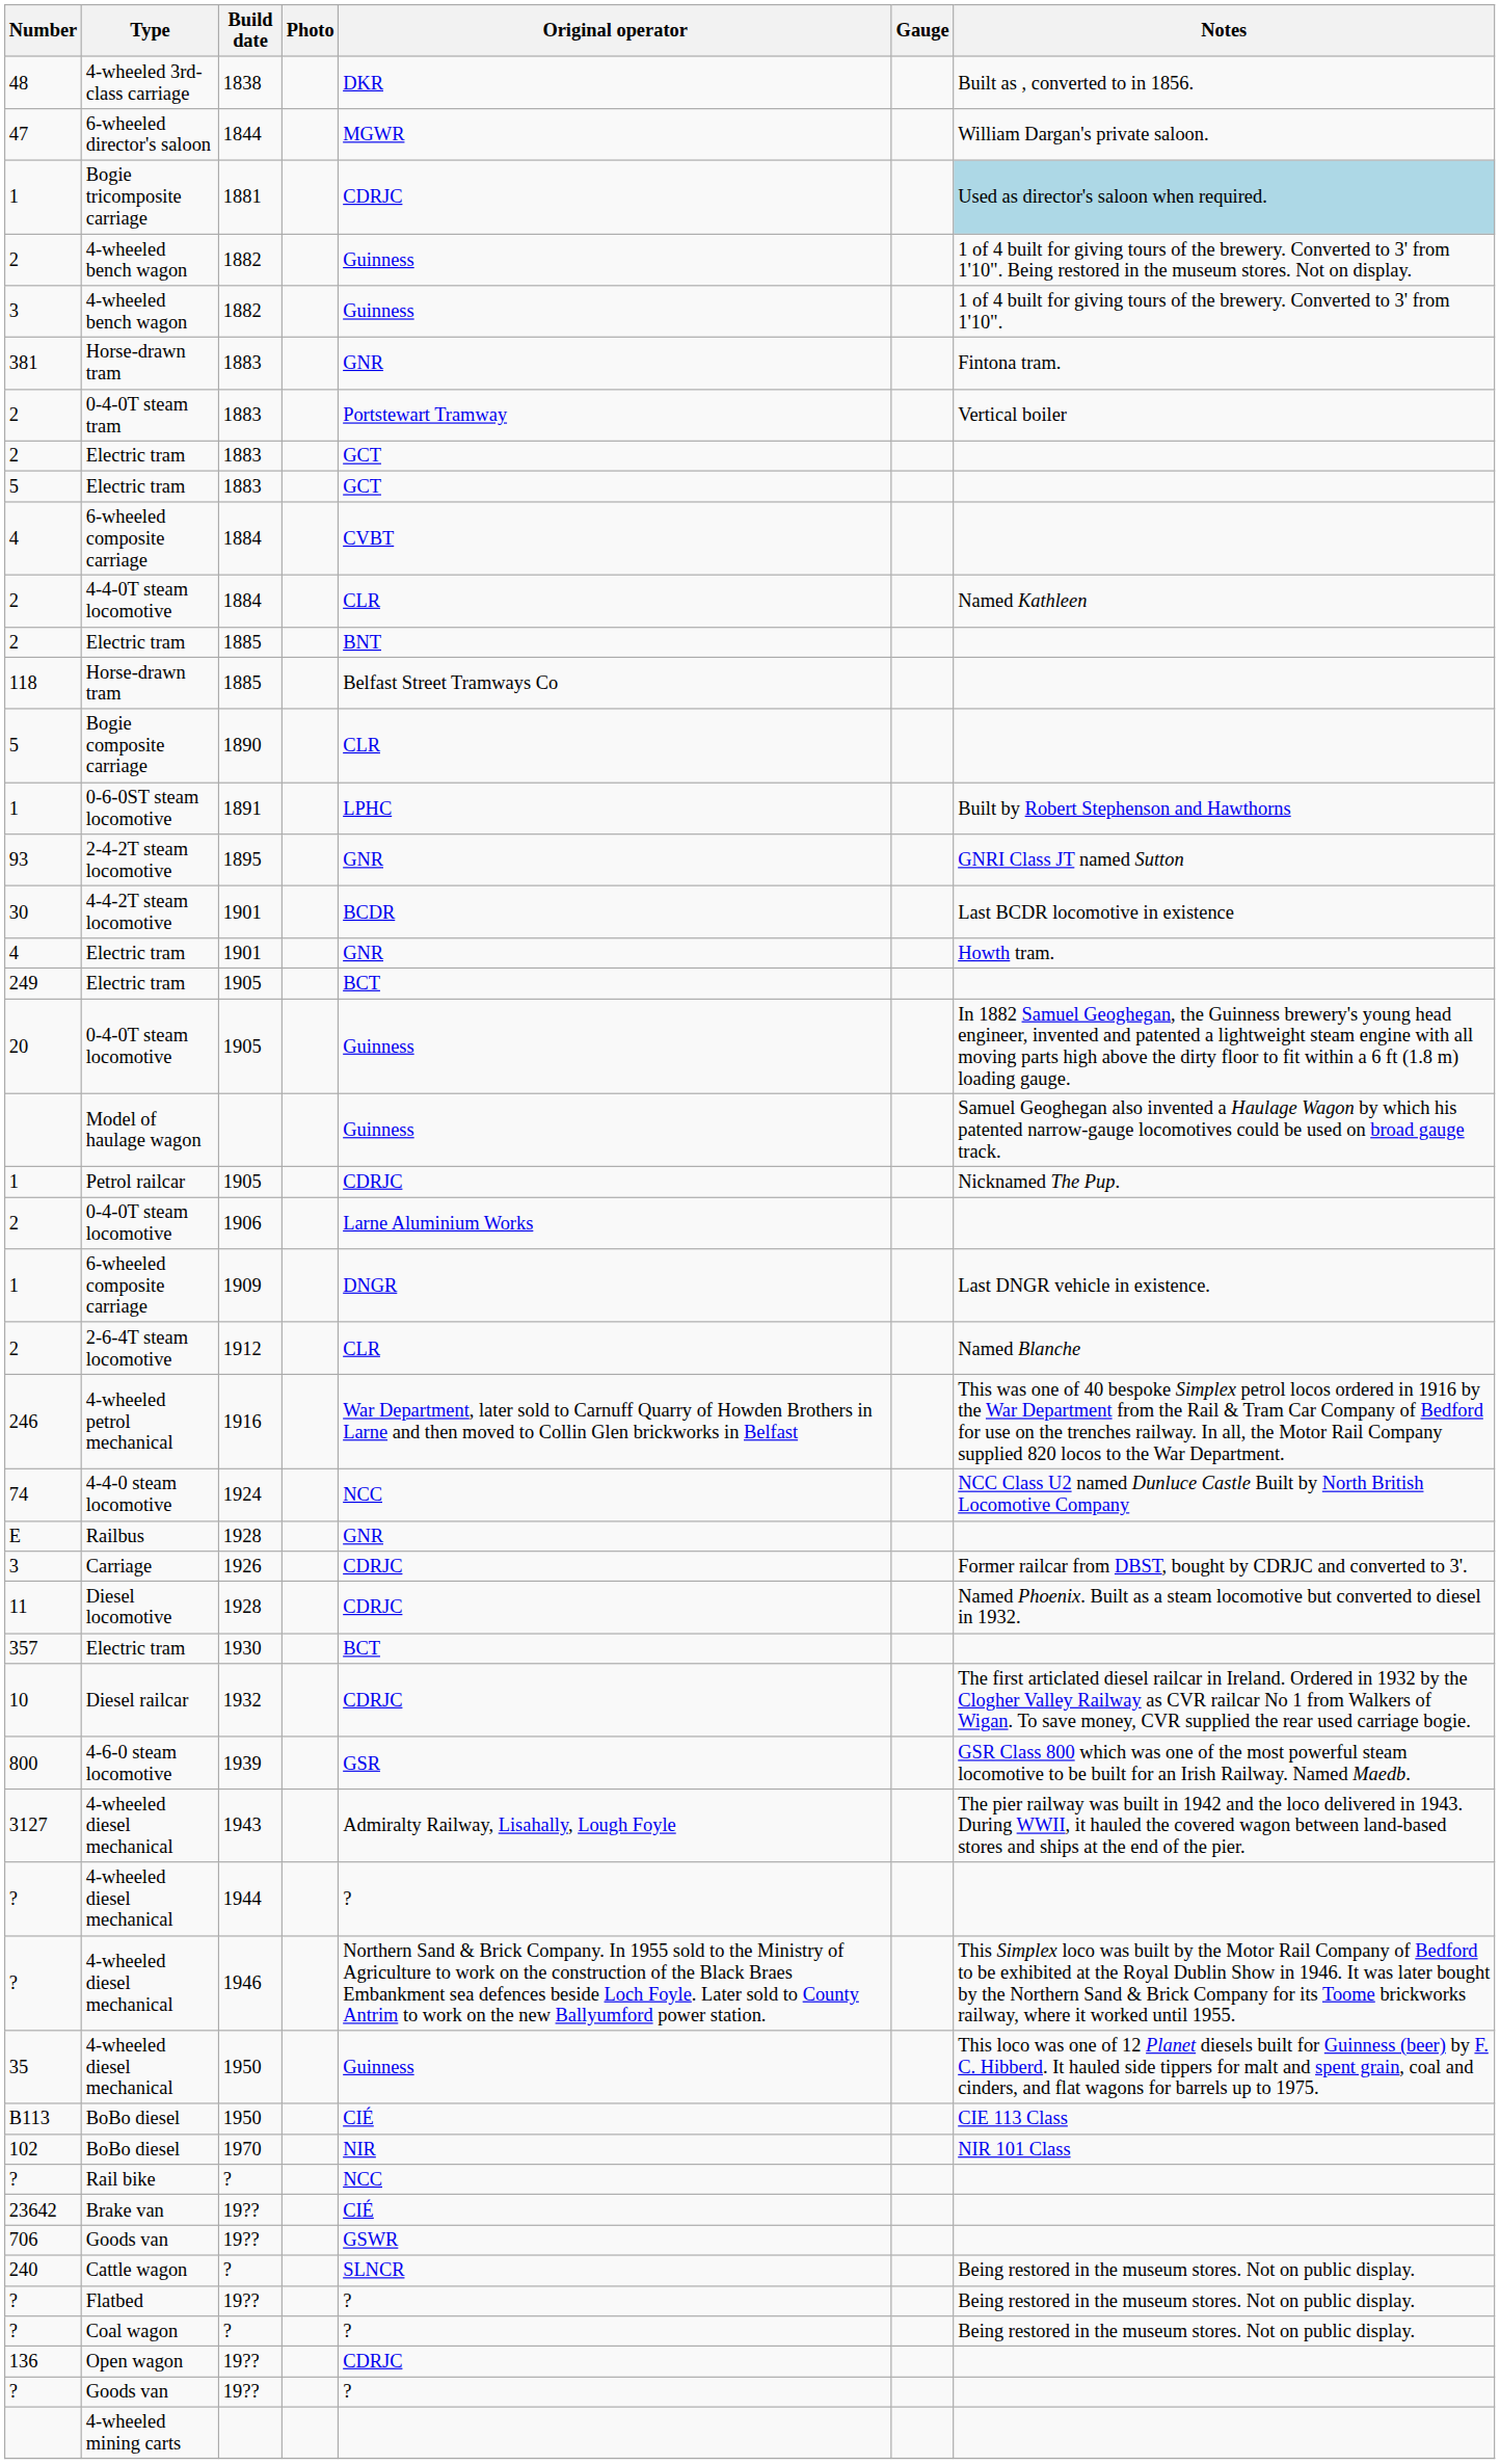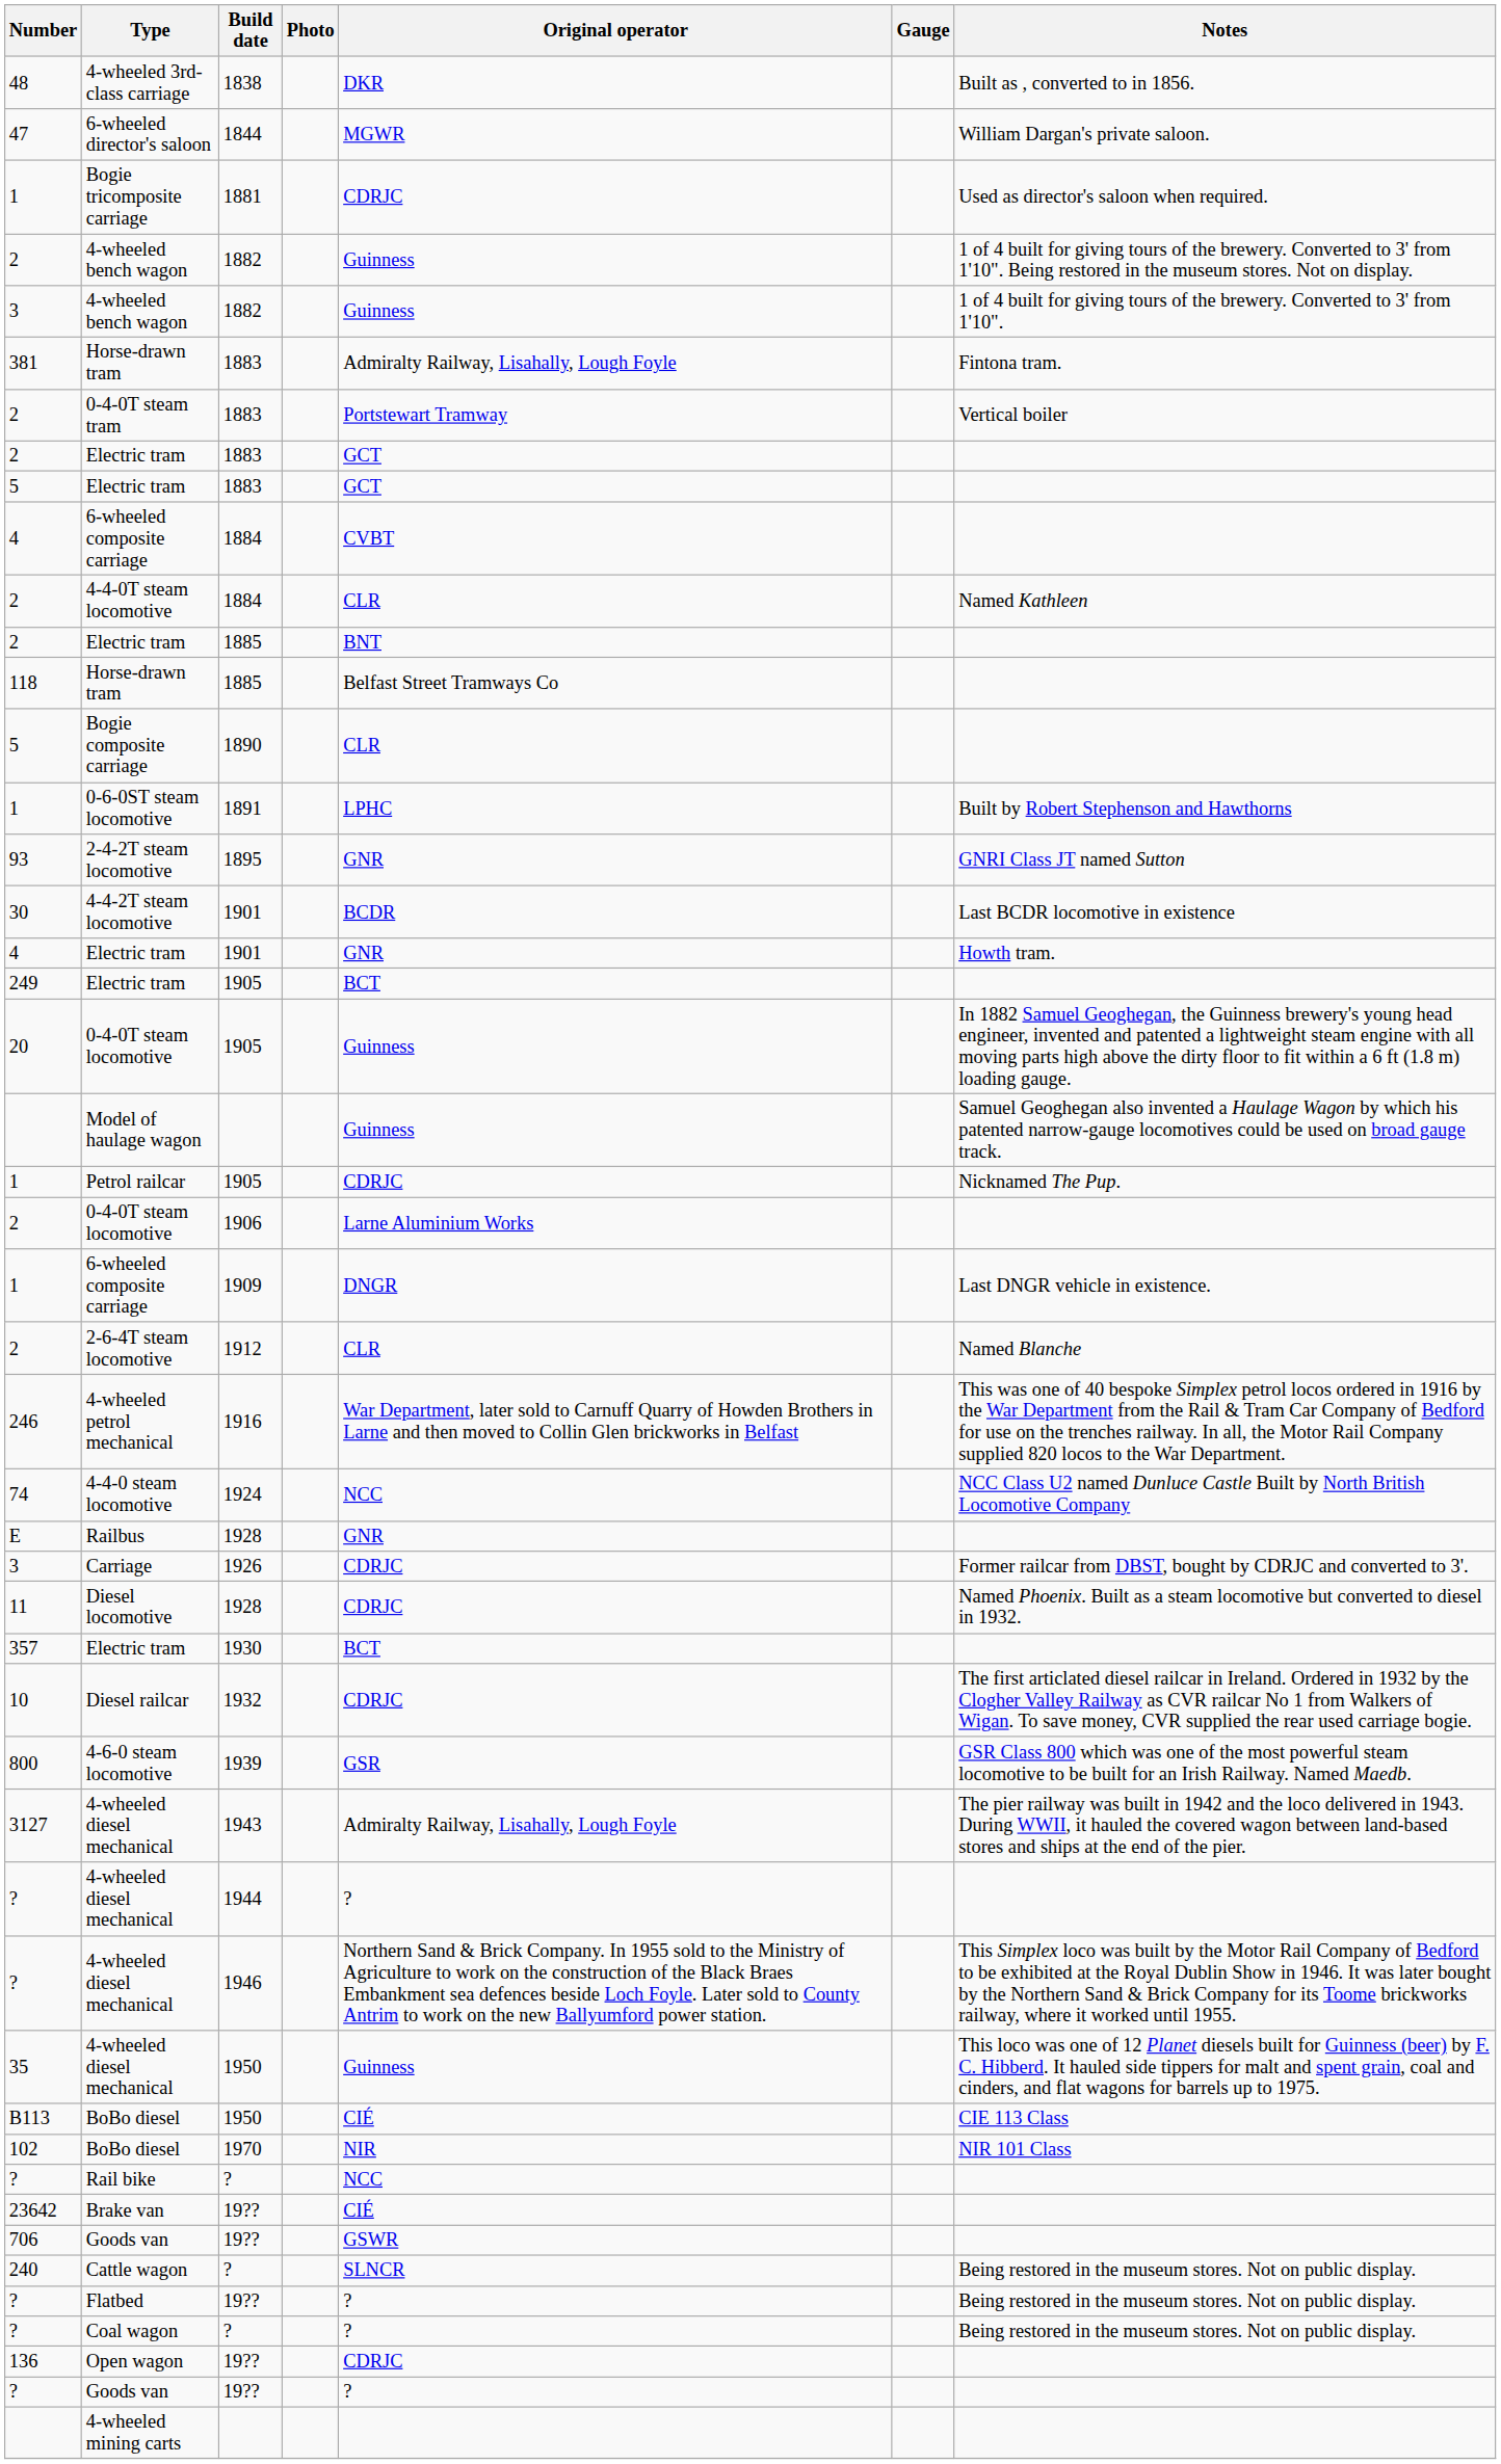 <table class="wikitable sortable mw-collapsible mw-collapsed">
 <tr>
 <th scope="col">Number</th>
 <th scope="col">Type</th>
 <th scope="col">Build date</th>
 <th scope="col">Photo</th>
 <th scope="col">Original operator</th>
 <th scope="col">Gauge</th>
 <th scope="col">Notes</th>
 </tr>
 <tr>
 <td>48</td>
 <td>4-wheeled 3rd-class carriage</td>
 <td>1838</td>
 <td></td>
 <td><a href='#'>DKR</a></td>
 <td></td>
 <td>Built as , converted to  in 1856.</td>
 </tr>
 <tr>
 <td>47</td>
 <td>6-wheeled director's saloon</td>
 <td>1844</td>
 <td></td>
 <td><a href='#'>MGWR</a></td>
 <td></td>
 <td>William Dargan's private saloon.</td>
 </tr>
 <tr>
 <td>1</td>
 <td>Bogie tricomposite carriage</td>
 <td>1881</td>
 <td></td>
 <td><a href='#'>CDRJC</a></td>
 <td></td>
-<td style="background: lightblue;">Used as director's saloon when required.</td>
+<td>Used as director's saloon when required.</td>
 </tr>
 <tr>
 <td>2</td>
 <td>4-wheeled bench wagon</td>
 <td>1882</td>
 <td></td>
 <td><a href='#'>Guinness</a></td>
 <td></td>
 <td>1 of 4 built for giving tours of the brewery. Converted to 3' from 1'10". Being restored in the museum stores. Not on display.</td>
 </tr>
 <tr>
 <td>3</td>
 <td>4-wheeled bench wagon</td>
 <td>1882</td>
 <td></td>
 <td><a href='#'>Guinness</a></td>
 <td></td>
 <td>1 of 4 built for giving tours of the brewery. Converted to 3' from 1'10".</td>
 </tr>
 <tr>
 <td>381</td>
 <td>Horse-drawn tram</td>
 <td>1883</td>
 <td></td>
-<td><a href='#'>GNR</a></td>
+<td>Admiralty Railway, <a href='#'>Lisahally</a>, <a href='#'>Lough Foyle</a></td>
 <td></td>
 <td>Fintona tram.</td>
 </tr>
 <tr>
 <td>2</td>
 <td>0-4-0T steam tram</td>
 <td>1883</td>
 <td></td>
 <td><a href='#'>Portstewart Tramway</a></td>
 <td></td>
 <td>Vertical boiler</td>
 </tr>
 <tr>
 <td>2</td>
 <td>Electric tram</td>
 <td>1883</td>
 <td></td>
 <td><a href='#'>GCT</a></td>
 <td></td>
 <td></td>
 </tr>
 <tr>
 <td>5</td>
 <td>Electric tram</td>
 <td>1883</td>
 <td></td>
 <td><a href='#'>GCT</a></td>
 <td></td>
 <td></td>
 </tr>
 <tr>
 <td>4</td>
 <td>6-wheeled composite carriage</td>
 <td>1884</td>
 <td></td>
 <td><a href='#'>CVBT</a></td>
 <td></td>
 <td></td>
 </tr>
 <tr>
 <td>2</td>
 <td>4-4-0T steam locomotive</td>
 <td>1884</td>
 <td></td>
 <td><a href='#'>CLR</a></td>
 <td></td>
 <td>Named <em>Kathleen</em></td>
 </tr>
 <tr>
 <td>2</td>
 <td>Electric tram</td>
 <td>1885</td>
 <td></td>
 <td><a href='#'>BNT</a></td>
 <td></td>
 <td></td>
 </tr>
 <tr>
 <td>118</td>
 <td>Horse-drawn tram</td>
 <td>1885</td>
 <td></td>
 <td>Belfast Street Tramways Co</td>
 <td></td>
 <td></td>
 </tr>
 <tr>
 <td>5</td>
 <td>Bogie composite carriage</td>
 <td>1890</td>
 <td></td>
 <td><a href='#'>CLR</a></td>
 <td></td>
 <td></td>
 </tr>
 <tr>
 <td>1</td>
 <td>0-6-0ST steam locomotive</td>
 <td>1891</td>
 <td></td>
 <td><a href='#'>LPHC</a></td>
 <td></td>
 <td>Built by <a href='#'>Robert Stephenson and Hawthorns</a></td>
 </tr>
 <tr>
 <td>93</td>
 <td>2-4-2T steam locomotive</td>
 <td>1895</td>
 <td></td>
 <td><a href='#'>GNR</a></td>
 <td></td>
 <td><a href='#'>GNRI Class JT</a> named <em>Sutton</em></td>
 </tr>
 <tr>
 <td>30</td>
 <td>4-4-2T steam locomotive</td>
 <td>1901</td>
 <td></td>
 <td><a href='#'>BCDR</a></td>
 <td></td>
 <td>Last BCDR locomotive in existence</td>
 </tr>
 <tr>
 <td>4</td>
 <td>Electric tram</td>
 <td>1901</td>
 <td></td>
 <td><a href='#'>GNR</a></td>
 <td></td>
 <td><a href='#'>Howth</a> tram.</td>
 </tr>
 <tr>
 <td>249</td>
 <td>Electric tram</td>
 <td>1905</td>
 <td></td>
 <td><a href='#'>BCT</a></td>
 <td></td>
 <td></td>
 </tr>
 <tr>
 <td>20</td>
 <td>0-4-0T steam locomotive</td>
 <td>1905</td>
 <td></td>
 <td><a href='#'>Guinness</a></td>
 <td></td>
 <td>In 1882 <a href='#'>Samuel Geoghegan</a>, the Guinness brewery's young head engineer, invented and patented a lightweight steam engine with all moving parts high above the dirty floor to fit within a 6 ft (1.8 m) loading gauge.</td>
 </tr>
 <tr>
 <td></td>
 <td>Model of haulage wagon</td>
 <td></td>
 <td></td>
 <td><a href='#'>Guinness</a></td>
 <td></td>
 <td>Samuel Geoghegan also invented a <em>Haulage Wagon</em> by which his patented narrow-gauge locomotives could be used on <a href='#'>broad gauge</a> track.</td>
 </tr>
 <tr>
 <td>1</td>
 <td>Petrol railcar</td>
 <td>1905</td>
 <td></td>
 <td><a href='#'>CDRJC</a></td>
 <td></td>
 <td>Nicknamed <em>The Pup</em>.</td>
 </tr>
 <tr>
 <td>2</td>
 <td>0-4-0T steam locomotive</td>
 <td>1906</td>
 <td></td>
 <td><a href='#'>Larne Aluminium Works</a></td>
 <td></td>
 <td></td>
 </tr>
 <tr>
 <td>1</td>
 <td>6-wheeled composite carriage</td>
 <td>1909</td>
 <td></td>
 <td><a href='#'>DNGR</a></td>
 <td></td>
 <td>Last DNGR vehicle in existence.</td>
 </tr>
 <tr>
 <td>2</td>
 <td>2-6-4T steam locomotive</td>
 <td>1912</td>
 <td></td>
 <td><a href='#'>CLR</a></td>
 <td></td>
 <td>Named <em>Blanche</em></td>
 </tr>
 <tr>
 <td>246</td>
 <td>4-wheeled petrol mechanical</td>
 <td>1916</td>
 <td></td>
 <td><a href='#'>War Department</a>, later sold to Carnuff Quarry of Howden Brothers in <a href='#'>Larne</a> and then moved to Collin Glen brickworks in <a href='#'>Belfast</a></td>
 <td></td>
 <td>This was one of 40 bespoke <em>Simplex</em> petrol locos ordered in 1916 by the <a href='#'>War Department</a> from the Rail & Tram Car Company of <a href='#'>Bedford</a> for use on the trenches railway. In all, the Motor Rail Company supplied 820 locos to the War Department.</td>
 </tr>
 <tr>
 <td>74</td>
 <td>4-4-0 steam locomotive</td>
 <td>1924</td>
 <td></td>
 <td><a href='#'>NCC</a></td>
 <td></td>
 <td><a href='#'>NCC Class U2</a> named <em>Dunluce Castle</em> Built by <a href='#'>North British Locomotive Company</a></td>
 </tr>
 <tr>
 <td>E</td>
 <td>Railbus</td>
 <td>1928</td>
 <td></td>
 <td><a href='#'>GNR</a></td>
 <td></td>
 <td></td>
 </tr>
 <tr>
 <td>3</td>
 <td>Carriage</td>
 <td>1926</td>
 <td></td>
 <td><a href='#'>CDRJC</a></td>
 <td></td>
 <td>Former  railcar from <a href='#'>DBST</a>, bought by CDRJC and converted to 3'.</td>
 </tr>
 <tr>
 <td>11</td>
 <td>Diesel locomotive</td>
 <td>1928</td>
 <td></td>
 <td><a href='#'>CDRJC</a></td>
 <td></td>
 <td>Named <em>Phoenix</em>. Built as a steam locomotive but converted to diesel in 1932.</td>
 </tr>
 <tr>
 <td>357</td>
 <td>Electric tram</td>
 <td>1930</td>
 <td></td>
 <td><a href='#'>BCT</a></td>
 <td></td>
 <td></td>
 </tr>
 <tr>
 <td>10</td>
 <td>Diesel railcar</td>
 <td>1932</td>
 <td></td>
 <td><a href='#'>CDRJC</a></td>
 <td></td>
 <td>The first articlated diesel railcar in Ireland. Ordered in 1932 by the <a href='#'>Clogher Valley Railway</a> as CVR railcar No 1 from Walkers of <a href='#'>Wigan</a>. To save money, CVR supplied the rear used carriage bogie.</td>
 </tr>
 <tr>
 <td>800</td>
 <td>4-6-0 steam locomotive</td>
 <td>1939</td>
 <td></td>
 <td><a href='#'>GSR</a></td>
 <td></td>
 <td><a href='#'>GSR Class 800</a> which was one of the most powerful steam locomotive to be built for an Irish Railway. Named <em>Maedb</em>.</td>
 </tr>
 <tr>
 <td>3127</td>
 <td>4-wheeled diesel mechanical</td>
 <td>1943</td>
 <td></td>
 <td>Admiralty Railway, <a href='#'>Lisahally</a>, <a href='#'>Lough Foyle</a></td>
 <td></td>
 <td>The pier railway was built in 1942 and the loco delivered in 1943. During <a href='#'>WWII</a>, it hauled the covered wagon between land-based stores and ships at the end of the pier.</td>
 </tr>
 <tr>
 <td>?</td>
 <td>4-wheeled diesel mechanical</td>
 <td>1944</td>
 <td></td>
 <td>?</td>
 <td></td>
 <td></td>
 </tr>
 <tr>
 <td>?</td>
 <td>4-wheeled diesel mechanical</td>
 <td>1946</td>
 <td></td>
 <td>Northern Sand & Brick Company. In 1955 sold to the Ministry of Agriculture to work on the construction of the Black Braes Embankment sea defences beside <a href='#'>Loch Foyle</a>. Later sold to <a href='#'>County Antrim</a> to work on the new <a href='#'>Ballyumford</a> power station.</td>
 <td></td>
 <td>This <em>Simplex</em> loco was built by the Motor Rail Company of <a href='#'>Bedford</a> to be exhibited at the Royal Dublin Show in 1946. It was later bought by the Northern Sand & Brick Company for its <a href='#'>Toome</a> brickworks railway, where it worked until 1955.</td>
 </tr>
 <tr>
 <td>35</td>
 <td>4-wheeled diesel mechanical</td>
 <td>1950</td>
 <td></td>
 <td><a href='#'>Guinness</a></td>
 <td></td>
 <td>This loco was one of 12 <em><a href='#'>Planet</a></em> diesels built for <a href='#'>Guinness (beer)</a> by <a href='#'>F. C. Hibberd</a>. It hauled side tippers for malt and <a href='#'>spent grain</a>, coal and cinders, and flat wagons for barrels up to 1975.</td>
 </tr>
 <tr>
 <td>B113</td>
 <td>BoBo diesel</td>
 <td>1950</td>
 <td></td>
 <td><a href='#'>CIÉ</a></td>
 <td></td>
 <td><a href='#'>CIE 113 Class</a></td>
 </tr>
 <tr>
 <td>102</td>
 <td>BoBo diesel</td>
 <td>1970</td>
 <td></td>
 <td><a href='#'>NIR</a></td>
 <td></td>
 <td><a href='#'>NIR 101 Class</a></td>
 </tr>
 <tr>
 <td>?</td>
 <td>Rail bike</td>
 <td>?</td>
 <td></td>
 <td><a href='#'>NCC</a></td>
 <td></td>
 <td></td>
 </tr>
 <tr>
 <td>23642</td>
 <td>Brake van</td>
 <td>19??</td>
 <td></td>
 <td><a href='#'>CIÉ</a></td>
 <td></td>
 <td></td>
 </tr>
 <tr>
 <td>706</td>
 <td>Goods van</td>
 <td>19??</td>
 <td></td>
 <td><a href='#'>GSWR</a></td>
 <td></td>
 <td></td>
 </tr>
 <tr>
 <td>240</td>
 <td>Cattle wagon</td>
 <td>?</td>
 <td></td>
 <td><a href='#'>SLNCR</a></td>
 <td></td>
 <td>Being restored in the museum stores. Not on public display.</td>
 </tr>
 <tr>
 <td>?</td>
 <td>Flatbed</td>
 <td>19??</td>
 <td></td>
 <td>?</td>
 <td></td>
 <td>Being restored in the museum stores. Not on public display.</td>
 </tr>
 <tr>
 <td>?</td>
 <td>Coal wagon</td>
 <td>?</td>
 <td></td>
 <td>?</td>
 <td></td>
 <td>Being restored in the museum stores. Not on public display.</td>
 </tr>
 <tr>
 <td>136</td>
 <td>Open wagon</td>
 <td>19??</td>
 <td></td>
 <td><a href='#'>CDRJC</a></td>
 <td></td>
 <td></td>
 </tr>
 <tr>
 <td>?</td>
 <td>Goods van</td>
 <td>19??</td>
 <td></td>
 <td>?</td>
 <td></td>
 <td></td>
 </tr>
 <tr>
 <td></td>
 <td>4-wheeled mining carts</td>
 <td></td>
 <td></td>
 <td></td>
 <td></td>
 <td></td>
 </tr>
 <tr>
 </tr>
 </table>
